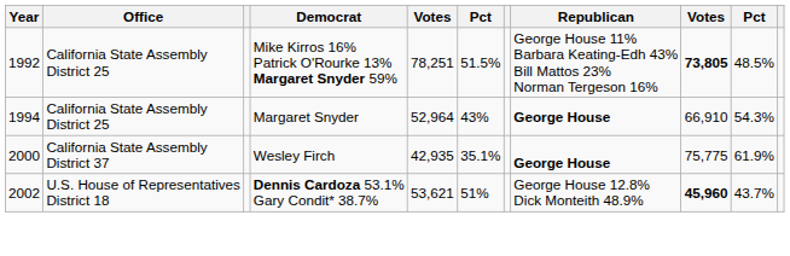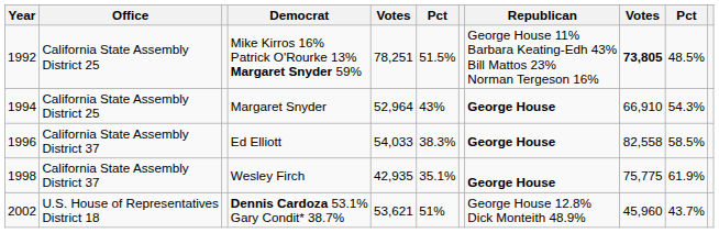 <table class="wikitable" style="margin:0.5em ; font-size:95%">
 <tr>
 <th>Year</th>
 <th>Office</th>
 <th></th>
 <th>Democrat</th>
 <th>Votes</th>
 <th>Pct</th>
 <th></th>
 <th>Republican</th>
 <th>Votes</th>
 <th>Pct</th>
 <th></th>
 </tr>
 <tr>
 <td>1992</td>
 <td>California State Assembly<br> District 25</td>
 <td></td>
 <td>Mike Kirros 16% <br>Patrick O'Rourke 13% <br><strong>Margaret Snyder</strong> 59%</td>
 <td>78,251</td>
 <td>51.5%</td>
 <td></td>
 <td>George House 11% <br>Barbara Keating-Edh 43% <br>Bill Mattos 23% <br>Norman Tergeson 16%</td>
 <td><strong>73,805</strong></td>
 <td>48.5%</td>
 <td></td>
 </tr>
 <tr>
 <td>1994</td>
 <td>California State Assembly<br> District 25</td>
 <td></td>
 <td>Margaret Snyder</td>
 <td>52,964</td>
 <td>43%</td>
 <td></td>
 <td><strong>George House</strong></td>
 <td>66,910</td>
 <td>54.3%</td>
 <td></td>
 </tr>
 <tr>
-<td>2000</td>
+<td>1996</td>
+<td>California State Assembly<br> District 37</td>
+<td></td>
+<td>Ed Elliott</td>
+<td>54,033</td>
+<td>38.3%</td>
+<td></td>
+<td><strong>George House</strong></td>
+<td>82,558</td>
+<td>58.5%</td>
+<td></td>
+</tr>
+<tr>
+<td>1998</td>
 <td>California State Assembly<br> District 37</td>
 <td></td>
 <td>Wesley Firch</td>
 <td>42,935</td>
 <td>35.1%</td>
 <td></td>
 <td><br><strong>George House</strong></td>
 <td>75,775</td>
 <td>61.9%</td>
 <td></td>
 </tr>
 <tr>
 <td>2002</td>
 <td>U.S. House of Representatives<br> District 18</td>
 <td></td>
 <td><strong>Dennis Cardoza</strong> 53.1% <br>Gary Condit* 38.7%</td>
 <td>53,621</td>
 <td>51%</td>
 <td></td>
 <td>George House 12.8% <br>Dick Monteith 48.9%</td>
-<td><strong>45,960</strong></td>
+<td>45,960</td>
 <td>43.7%</td>
 <td></td>
 </tr>
 </table>
